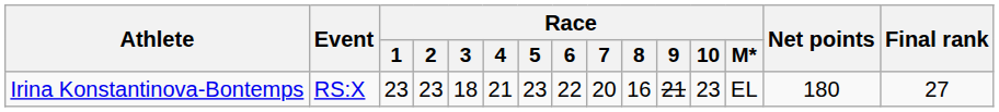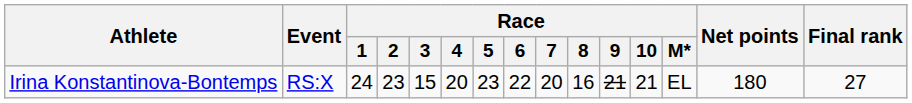 <table class="wikitable" style="font-size:90%">
 <tr>
 <th rowspan="2">Athlete</th>
 <th rowspan="2">Event</th>
 <th colspan=11>Race</th>
 <th rowspan=2>Net points</th>
 <th rowspan=2>Final rank</th>
 </tr>
 <tr style="font-size:95%">
 <th>1</th>
 <th>2</th>
 <th>3</th>
 <th>4</th>
 <th>5</th>
 <th>6</th>
 <th>7</th>
 <th>8</th>
 <th>9</th>
 <th>10</th>
 <th>M*</th>
 </tr>
 <tr align=center>
 <td align=left><a href='#'>Irina Konstantinova-Bontemps</a></td>
 <td align=left><a href='#'>RS:X</a></td>
+<td>24</td>
 <td>23</td>
-<td>23</td>
-<td>18</td>
-<td>21</td>
+<td>15</td>
+<td>20</td>
 <td>23</td>
 <td>22</td>
 <td>20</td>
 <td>16</td>
 <td><s>21</s></td>
-<td>23</td>
+<td>21</td>
 <td>EL</td>
 <td>180</td>
 <td>27</td>
 </tr>
 </table>
